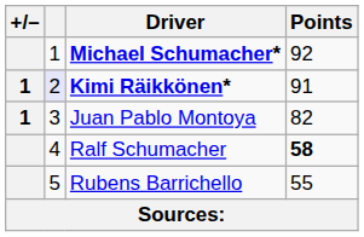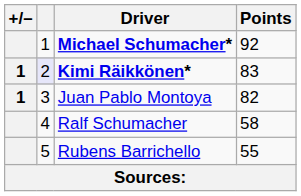 <table class="wikitable" style="font-size: 85%;">
 <tr>
 <th scope="col">+/–</th>
 <th scope="col"></th>
 <th scope="col">Driver</th>
 <th scope="col">Points</th>
 </tr>
 <tr>
 <th scope="row"></th>
 <td align="center">1</td>
 <td> <strong><a href='#'>Michael Schumacher</a>*</strong></td>
 <td>92</td>
 </tr>
 <tr>
 <th scope="row"> 1</th>
 <td align="center" style="background: lavender;">2</td>
 <td> <strong><a href='#'>Kimi Räikkönen</a>*</strong></td>
-<td>91</td>
+<td>83</td>
 </tr>
 <tr>
 <th scope="row"> 1</th>
 <td align="center">3</td>
 <td> <a href='#'>Juan Pablo Montoya</a></td>
 <td>82</td>
 </tr>
 <tr>
 <th scope="row"></th>
 <td align="center">4</td>
 <td> <a href='#'>Ralf Schumacher</a></td>
-<td><strong>58</strong></td>
+<td>58</td>
 </tr>
 <tr>
 <th scope="row"></th>
 <td align="center">5</td>
 <td> <a href='#'>Rubens Barrichello</a></td>
 <td>55</td>
 </tr>
 <tr>
 <th colspan=4>Sources:</th>
 </tr>
 </table>
